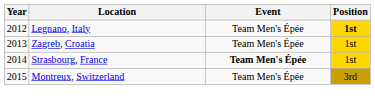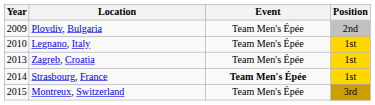 <table class="wikitable" style="text-align:center;">
 <tr>
 <th>Year</th>
 <th style="width:17em">Location</th>
 <th style="width:12em">Event</th>
 <th>Position</th>
 </tr>
 <tr>
-<td rowspan="1">2012</td>
+<td>2009</td>
+<td rowspan="1" align="left"> <a href='#'>Plovdiv</a>, <a href='#'>Bulgaria</a></td>
+<td>Team Men's Épée</td>
+<td bgcolor="silver">2nd</td>
+</tr>
+<tr>
+<td rowspan="1">2010</td>
 <td rowspan="1" align="left"> <a href='#'>Legnano</a>, <a href='#'>Italy</a></td>
 <td>Team Men's Épée</td>
-<td bgcolor="gold"><strong>1st</strong></td>
+<td bgcolor="gold">1st</td>
 </tr>
 <tr>
 <td>2013</td>
 <td rowspan="1" align="left"> <a href='#'>Zagreb</a>, <a href='#'>Croatia</a></td>
 <td>Team Men's Épée</td>
 <td bgcolor="gold">1st</td>
 </tr>
 <tr>
 <td>2014</td>
 <td rowspan="1" align="left"> <a href='#'>Strasbourg</a>, <a href='#'>France</a></td>
 <td><strong>Team Men's Épée</strong></td>
 <td bgcolor="gold">1st</td>
 </tr>
 <tr>
 <td rowspan="1">2015</td>
 <td rowspan="1" align="left"> <a href='#'>Montreux</a>, <a href='#'>Switzerland</a></td>
 <td>Team Men's Épée</td>
 <td bgcolor="caramel">3rd</td>
 </tr>
 </table>
